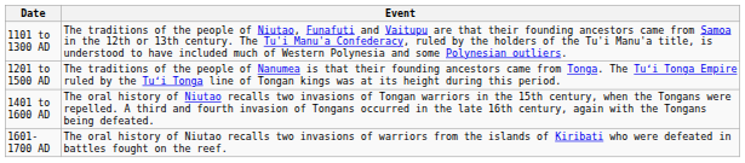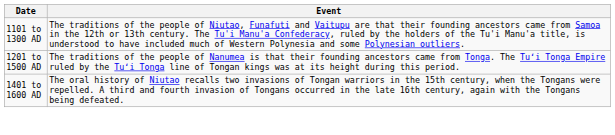 <table class="wikitable" style="width: 75%; border:1px solid; padding=2; border-spacing: 0;">
 <tr>
 <th>Date</th>
 <th>Event</th>
 </tr>
 <tr>
 <td>1101 to 1300 AD</td>
 <td>The traditions of the people of <a href='#'>Niutao</a>, <a href='#'>Funafuti</a> and <a href='#'>Vaitupu</a> are that their founding ancestors came from <a href='#'>Samoa</a> in the 12th or 13th century. The <a href='#'>Tu'i Manu'a Confederacy</a>, ruled by the holders of the Tu'i Manu'a title, is understood to have included much of Western Polynesia and some <a href='#'>Polynesian outliers</a>.</td>
 </tr>
 <tr>
 <td>1201 to 1500 AD</td>
 <td>The traditions of the people of <a href='#'>Nanumea</a> is that their founding ancestors came from <a href='#'>Tonga</a>.  The <a href='#'>Tuʻi Tonga Empire</a> ruled by the <a href='#'>Tuʻi Tonga</a> line of Tongan kings was at its height during this period.</td>
 </tr>
 <tr>
 <td>1401 to 1600 AD</td>
 <td>The oral history of <a href='#'>Niutao</a> recalls two invasions of Tongan warriors in the 15th century, when the Tongans were repelled. A third and fourth invasion of Tongans occurred in the late 16th century, again with the Tongans being defeated.</td>
 </tr>
-<tr>
-<td>1601-1700 AD</td>
-<td>The oral history of Niutao recalls two invasions of warriors from the islands of <a href='#'>Kiribati</a> who were defeated in battles fought on the reef.</td>
-</tr>
 </table>
